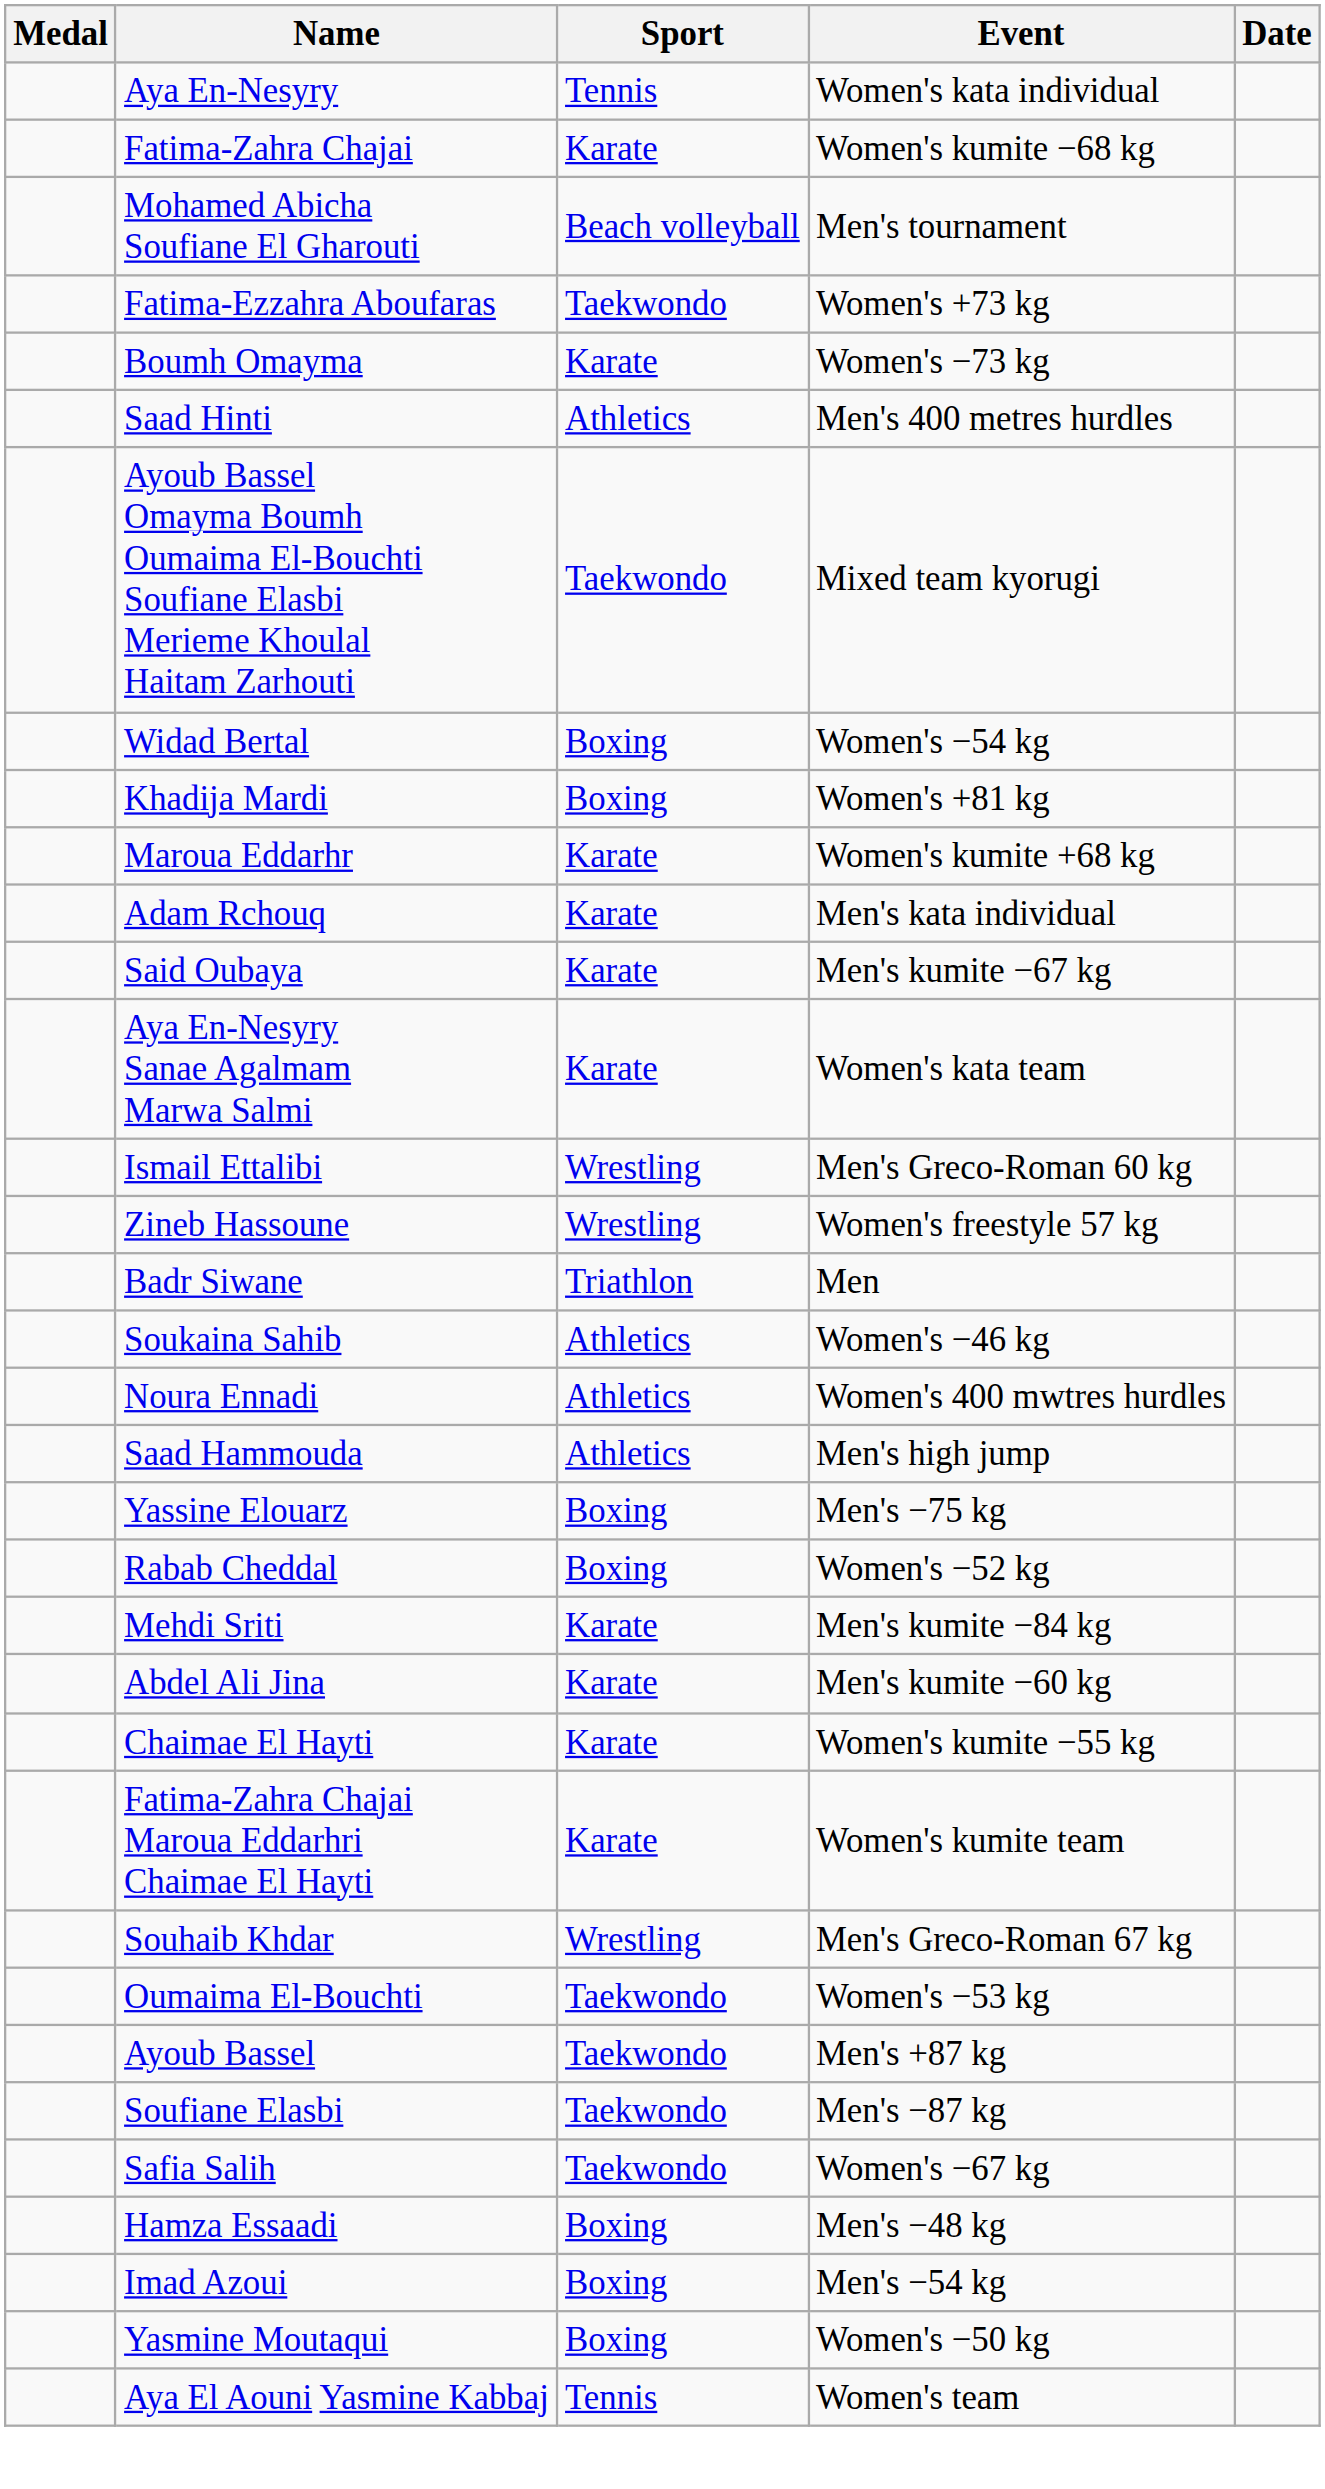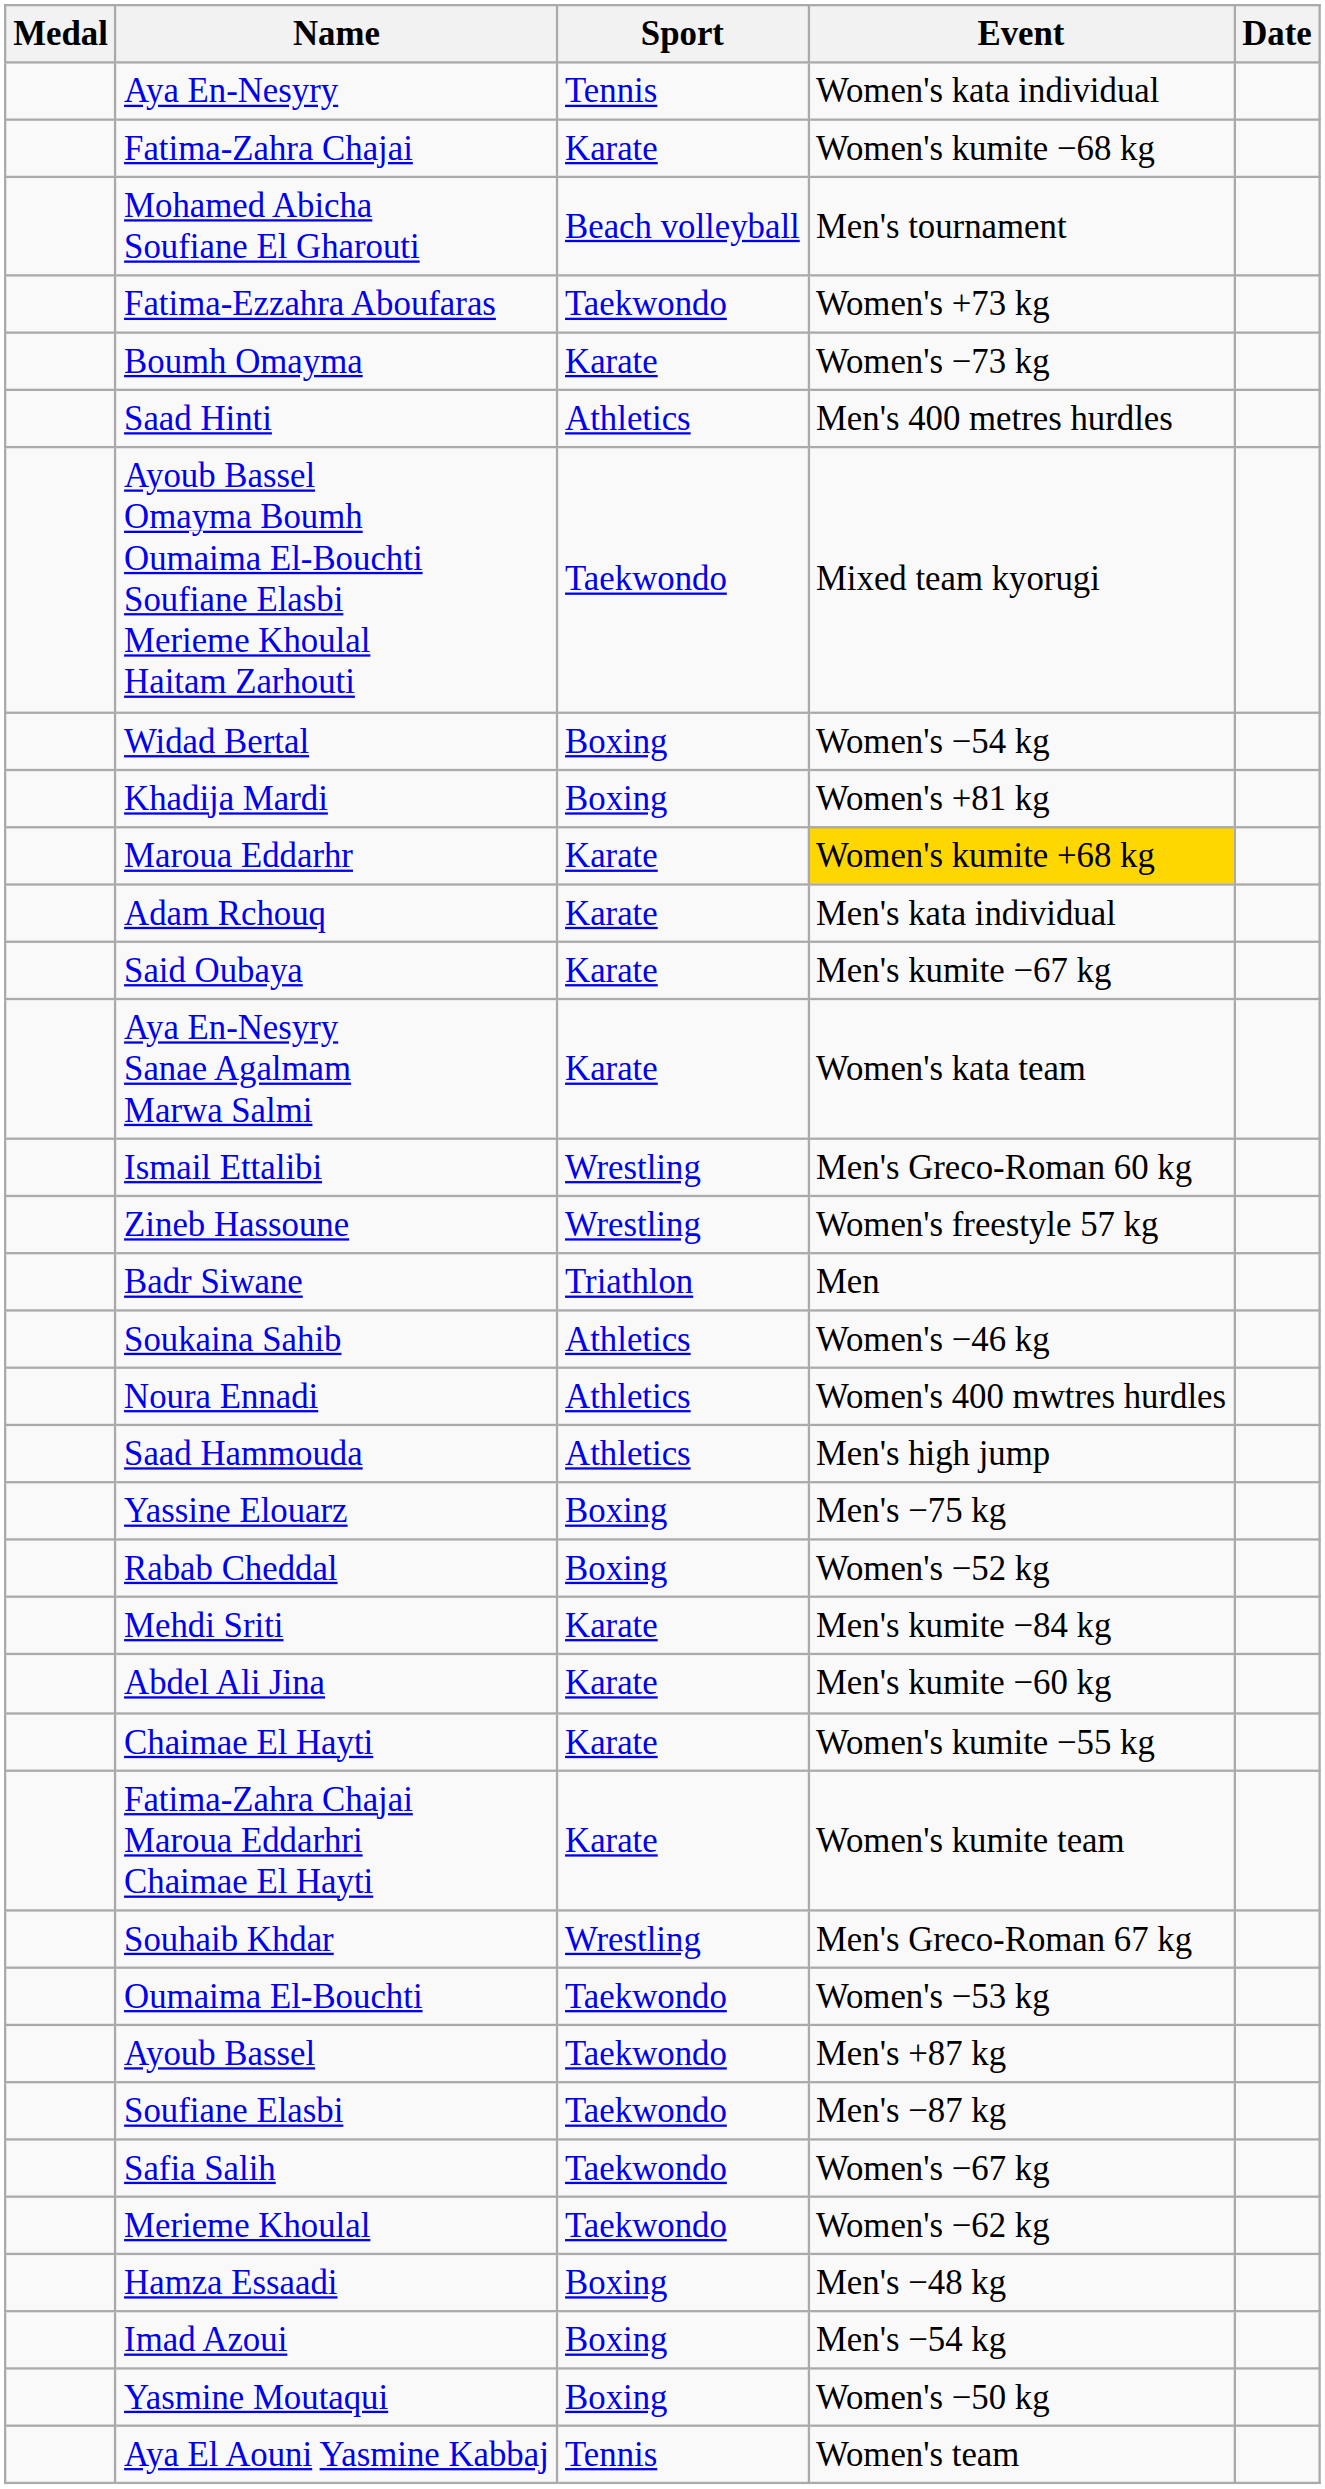 <table class="wikitable sortable" style="font-size:95%">
 <tr>
 <th>Medal</th>
 <th>Name</th>
 <th>Sport</th>
 <th>Event</th>
 <th>Date</th>
 </tr>
 <tr>
 <td></td>
 <td><a href='#'>Aya En-Nesyry</a></td>
 <td><a href='#'>Tennis</a></td>
 <td>Women's kata individual</td>
 <td></td>
 </tr>
 <tr>
 <td></td>
 <td><a href='#'>Fatima-Zahra Chajai</a></td>
 <td><a href='#'>Karate</a></td>
 <td>Women's kumite −68 kg</td>
 <td></td>
 </tr>
 <tr>
 <td></td>
 <td><a href='#'>Mohamed Abicha</a><br><a href='#'>Soufiane El Gharouti</a></td>
 <td><a href='#'>Beach volleyball</a></td>
 <td>Men's tournament</td>
 <td></td>
 </tr>
 <tr>
 <td></td>
 <td><a href='#'>Fatima-Ezzahra Aboufaras</a></td>
 <td><a href='#'>Taekwondo</a></td>
 <td>Women's +73 kg</td>
 <td></td>
 </tr>
 <tr>
 <td></td>
 <td><a href='#'>Boumh Omayma</a></td>
 <td><a href='#'>Karate</a></td>
 <td>Women's −73 kg</td>
 <td></td>
 </tr>
 <tr>
 <td></td>
 <td><a href='#'>Saad Hinti</a></td>
 <td><a href='#'>Athletics</a></td>
 <td>Men's 400 metres hurdles</td>
 <td></td>
 </tr>
 <tr>
 <td></td>
 <td><a href='#'>Ayoub Bassel</a><br><a href='#'>Omayma Boumh</a><br><a href='#'>Oumaima El-Bouchti</a><br><a href='#'>Soufiane Elasbi</a><br><a href='#'>Merieme Khoulal</a><br><a href='#'>Haitam Zarhouti</a></td>
 <td><a href='#'>Taekwondo</a></td>
 <td>Mixed team kyorugi</td>
 <td></td>
 </tr>
 <tr>
 <td></td>
 <td><a href='#'>Widad Bertal</a></td>
 <td><a href='#'>Boxing</a></td>
 <td>Women's −54 kg</td>
 <td></td>
 </tr>
 <tr>
 <td></td>
 <td><a href='#'>Khadija Mardi</a></td>
 <td><a href='#'>Boxing</a></td>
 <td>Women's +81 kg</td>
 <td></td>
 </tr>
 <tr>
 <td></td>
 <td><a href='#'>Maroua Eddarhr</a></td>
 <td><a href='#'>Karate</a></td>
-<td>Women's kumite +68 kg</td>
+<td style="background: gold;">Women's kumite +68 kg</td>
 <td></td>
 </tr>
 <tr>
 <td></td>
 <td><a href='#'>Adam Rchouq</a></td>
 <td><a href='#'>Karate</a></td>
 <td>Men's kata individual</td>
 <td></td>
 </tr>
 <tr>
 <td></td>
 <td><a href='#'>Said Oubaya</a></td>
 <td><a href='#'>Karate</a></td>
 <td>Men's kumite −67 kg</td>
 <td></td>
 </tr>
 <tr>
 <td></td>
 <td><a href='#'>Aya En-Nesyry</a><br><a href='#'>Sanae Agalmam</a><br><a href='#'>Marwa Salmi</a></td>
 <td><a href='#'>Karate</a></td>
 <td>Women's kata team</td>
 <td></td>
 </tr>
 <tr>
 <td></td>
 <td><a href='#'>Ismail Ettalibi</a></td>
 <td><a href='#'>Wrestling</a></td>
 <td>Men's Greco-Roman 60 kg</td>
 <td></td>
 </tr>
 <tr>
 <td></td>
 <td><a href='#'>Zineb Hassoune</a></td>
 <td><a href='#'>Wrestling</a></td>
 <td>Women's freestyle 57 kg</td>
 <td></td>
 </tr>
 <tr>
 <td></td>
 <td><a href='#'>Badr Siwane</a></td>
 <td><a href='#'>Triathlon</a></td>
 <td>Men</td>
 <td></td>
 </tr>
 <tr>
 <td></td>
 <td><a href='#'>Soukaina Sahib</a></td>
 <td><a href='#'>Athletics</a></td>
 <td>Women's −46 kg</td>
 <td></td>
 </tr>
 <tr>
 <td></td>
 <td><a href='#'>Noura Ennadi</a></td>
 <td><a href='#'>Athletics</a></td>
 <td>Women's 400 mwtres hurdles</td>
 <td></td>
 </tr>
 <tr>
 <td></td>
 <td><a href='#'>Saad Hammouda</a></td>
 <td><a href='#'>Athletics</a></td>
 <td>Men's high jump</td>
 <td></td>
 </tr>
 <tr>
 <td></td>
 <td><a href='#'>Yassine Elouarz</a></td>
 <td><a href='#'>Boxing</a></td>
 <td>Men's −75 kg</td>
 <td></td>
 </tr>
 <tr>
 <td></td>
 <td><a href='#'>Rabab Cheddal</a></td>
 <td><a href='#'>Boxing</a></td>
 <td>Women's −52 kg</td>
 <td></td>
 </tr>
 <tr>
 <td></td>
 <td><a href='#'>Mehdi Sriti</a></td>
 <td><a href='#'>Karate</a></td>
 <td>Men's kumite −84 kg</td>
 <td></td>
 </tr>
 <tr>
 <td></td>
 <td><a href='#'>Abdel Ali Jina</a></td>
 <td><a href='#'>Karate</a></td>
 <td>Men's kumite −60 kg</td>
 <td></td>
 </tr>
 <tr>
 <td></td>
 <td><a href='#'>Chaimae El Hayti</a></td>
 <td><a href='#'>Karate</a></td>
 <td>Women's kumite −55 kg</td>
 <td></td>
 </tr>
 <tr>
 <td></td>
 <td><a href='#'>Fatima-Zahra Chajai</a><br><a href='#'>Maroua Eddarhri</a><br><a href='#'>Chaimae El Hayti</a></td>
 <td><a href='#'>Karate</a></td>
 <td>Women's kumite team</td>
 <td></td>
 </tr>
 <tr>
 <td></td>
 <td><a href='#'>Souhaib Khdar</a></td>
 <td><a href='#'>Wrestling</a></td>
 <td>Men's Greco-Roman 67 kg</td>
 <td></td>
 </tr>
 <tr>
 <td></td>
 <td><a href='#'>Oumaima El-Bouchti</a></td>
 <td><a href='#'>Taekwondo</a></td>
 <td>Women's −53 kg</td>
 <td></td>
 </tr>
 <tr>
 <td></td>
 <td><a href='#'>Ayoub Bassel</a></td>
 <td><a href='#'>Taekwondo</a></td>
 <td>Men's +87 kg</td>
 <td></td>
 </tr>
 <tr>
 <td></td>
 <td><a href='#'>Soufiane Elasbi</a></td>
 <td><a href='#'>Taekwondo</a></td>
 <td>Men's −87 kg</td>
 <td></td>
 </tr>
 <tr>
 <td></td>
 <td><a href='#'>Safia Salih</a></td>
 <td><a href='#'>Taekwondo</a></td>
 <td>Women's −67 kg</td>
 <td></td>
 </tr>
 <tr>
 <td></td>
+<td><a href='#'>Merieme Khoulal</a></td>
+<td><a href='#'>Taekwondo</a></td>
+<td>Women's −62 kg</td>
+<td></td>
+</tr>
+<tr>
+<td></td>
 <td><a href='#'>Hamza Essaadi</a></td>
 <td><a href='#'>Boxing</a></td>
 <td>Men's −48 kg</td>
 <td></td>
 </tr>
 <tr>
 <td></td>
 <td><a href='#'>Imad Azoui</a></td>
 <td><a href='#'>Boxing</a></td>
 <td>Men's −54 kg</td>
 <td></td>
 </tr>
 <tr>
 <td></td>
 <td><a href='#'>Yasmine Moutaqui</a></td>
 <td><a href='#'>Boxing</a></td>
 <td>Women's −50 kg</td>
 <td></td>
 </tr>
 <tr>
 <td></td>
 <td><a href='#'>Aya El Aouni</a> <a href='#'>Yasmine Kabbaj</a></td>
 <td><a href='#'>Tennis</a></td>
 <td>Women's team</td>
 <td></td>
 </tr>
 </table>
